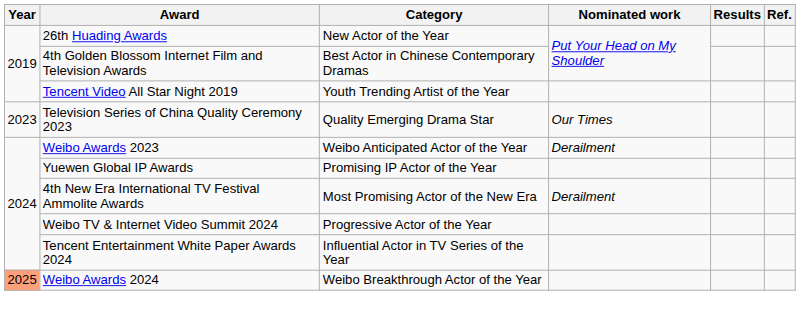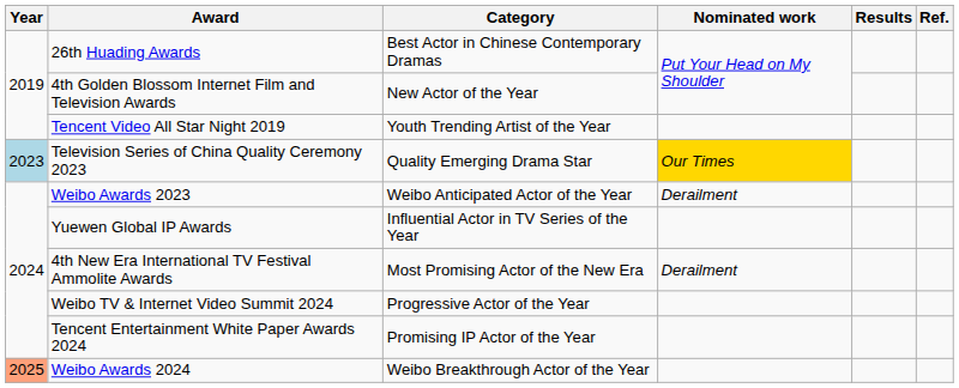 <table class="wikitable sortable" style="font-size:90%">
 <tr>
 <th>Year</th>
 <th>Award</th>
 <th>Category</th>
 <th>Nominated work</th>
 <th>Results</th>
 <th class="unsortable">Ref.</th>
 </tr>
 <tr>
 <td rowspan=3>2019</td>
 <td>26th <a href='#'>Huading Awards</a></td>
-<td>New Actor of the Year</td>
+<td>Best Actor in Chinese Contemporary Dramas</td>
 <td rowspan="2"><em><a href='#'>Put Your Head on My Shoulder</a></em></td>
 <td></td>
 <td></td>
 </tr>
 <tr>
 <td>4th Golden Blossom Internet Film and Television Awards</td>
-<td>Best Actor in Chinese Contemporary Dramas</td>
+<td>New Actor of the Year</td>
 <td></td>
 <td></td>
 </tr>
 <tr>
 <td><a href='#'>Tencent Video</a> All Star Night 2019</td>
 <td>Youth Trending Artist of the Year</td>
 <td></td>
 <td></td>
 <td></td>
 </tr>
 <tr>
-<td>2023</td>
+<td style="background: lightblue;">2023</td>
 <td>Television Series of China Quality Ceremony 2023</td>
 <td>Quality Emerging Drama Star</td>
-<td><em>Our Times</em></td>
+<td style="background: gold;"><em>Our Times</em></td>
 <td></td>
 <td></td>
 </tr>
 <tr>
 <td rowspan="5">2024</td>
 <td><a href='#'>Weibo Awards</a> 2023</td>
 <td>Weibo Anticipated Actor of the Year</td>
 <td><em>Derailment</em></td>
 <td></td>
 <td></td>
 </tr>
 <tr>
 <td>Yuewen Global IP Awards</td>
-<td>Promising IP Actor of the Year</td>
+<td>Influential Actor in TV Series of the Year</td>
 <td></td>
 <td></td>
 <td></td>
 </tr>
 <tr>
 <td>4th New Era International TV Festival Ammolite Awards</td>
 <td>Most Promising Actor of the New Era</td>
 <td><em>Derailment</em></td>
 <td></td>
 <td></td>
 </tr>
 <tr>
 <td>Weibo TV & Internet Video Summit 2024</td>
 <td>Progressive Actor of the Year</td>
 <td></td>
 <td></td>
 <td></td>
 </tr>
 <tr>
 <td>Tencent Entertainment White Paper Awards 2024</td>
-<td>Influential Actor in TV Series of the Year</td>
+<td>Promising IP Actor of the Year</td>
 <td></td>
 <td></td>
 <td></td>
 </tr>
 <tr>
 <td style="background: lightsalmon;">2025</td>
 <td><a href='#'>Weibo Awards</a> 2024</td>
 <td>Weibo Breakthrough Actor of the Year</td>
 <td></td>
 <td></td>
 <td></td>
 </tr>
 </table>
